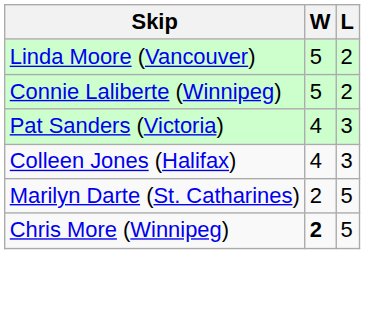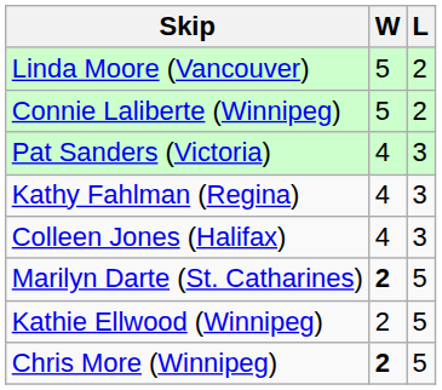 <table class="wikitable">
 <tr>
 <th>Skip</th>
 <th>W</th>
 <th>L</th>
 </tr>
 <tr bgcolor="#ccffcc">
 <td> <a href='#'>Linda Moore</a> (<a href='#'>Vancouver</a>)</td>
 <td>5</td>
 <td>2</td>
 </tr>
 <tr bgcolor="#ccffcc">
 <td> <a href='#'>Connie Laliberte</a> (<a href='#'>Winnipeg</a>)</td>
 <td>5</td>
 <td>2</td>
 </tr>
 <tr bgcolor="#ccffcc">
 <td> <a href='#'>Pat Sanders</a> (<a href='#'>Victoria</a>)</td>
 <td>4</td>
 <td>3</td>
 </tr>
 <tr>
+<td> <a href='#'>Kathy Fahlman</a> (<a href='#'>Regina</a>)</td>
+<td>4</td>
+<td>3</td>
+</tr>
+<tr>
 <td> <a href='#'>Colleen Jones</a> (<a href='#'>Halifax</a>)</td>
 <td>4</td>
 <td>3</td>
 </tr>
 <tr>
 <td> <a href='#'>Marilyn Darte</a> (<a href='#'>St. Catharines</a>)</td>
+<td><strong>2</strong></td>
+<td>5</td>
+</tr>
+<tr>
+<td> <a href='#'>Kathie Ellwood</a> (<a href='#'>Winnipeg</a>)</td>
 <td>2</td>
 <td>5</td>
 </tr>
 <tr>
 <td> <a href='#'>Chris More</a> (<a href='#'>Winnipeg</a>)</td>
 <td><strong>2</strong></td>
 <td>5</td>
 </tr>
 </table>
